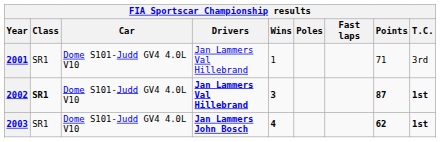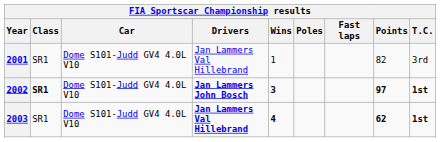 <table class="wikitable collapsible collapsed" style="font-size:95%; width:600px">
 <tr>
 <th colspan=9><a href='#'>FIA Sportscar Championship</a> results</th>
 </tr>
 <tr>
 <th>Year</th>
 <th>Class</th>
 <th>Car</th>
 <th>Drivers</th>
 <th>Wins</th>
 <th>Poles</th>
 <th>Fast laps</th>
 <th>Points</th>
 <th>T.C.</th>
 </tr>
 <tr>
 <th><a href='#'>2001</a></th>
 <td>SR1</td>
 <td><a href='#'>Dome</a> S101-<a href='#'>Judd</a> GV4 4.0L V10</td>
 <td> <a href='#'>Jan Lammers</a><br>  <a href='#'>Val Hillebrand</a></td>
 <td>1</td>
 <td></td>
 <td></td>
-<td>71</td>
+<td>82</td>
 <td>3rd</td>
 </tr>
 <tr>
 <th><a href='#'>2002</a></th>
 <td><strong>SR1</strong></td>
 <td><a href='#'>Dome</a> S101-<a href='#'>Judd</a> GV4 4.0L V10</td>
-<td><strong> <a href='#'>Jan Lammers</a><br>  <a href='#'>Val Hillebrand</a></strong></td>
+<td><strong> <a href='#'>Jan Lammers</a><br>  <a href='#'>John Bosch</a></strong></td>
 <td><strong>3</strong></td>
 <td></td>
 <td></td>
-<td><strong>87</strong></td>
+<td><strong>97</strong></td>
 <td><strong>1st</strong></td>
 </tr>
 <tr>
 <th><a href='#'>2003</a></th>
 <td>SR1</td>
 <td><a href='#'>Dome</a> S101-<a href='#'>Judd</a> GV4 4.0L V10</td>
-<td><strong> <a href='#'>Jan Lammers</a><br>  <a href='#'>John Bosch</a></strong></td>
+<td><strong> <a href='#'>Jan Lammers</a><br>  <a href='#'>Val Hillebrand</a></strong></td>
 <td><strong>4</strong></td>
 <td></td>
 <td></td>
 <td><strong>62</strong></td>
 <td><strong>1st</strong></td>
 </tr>
 </table>
